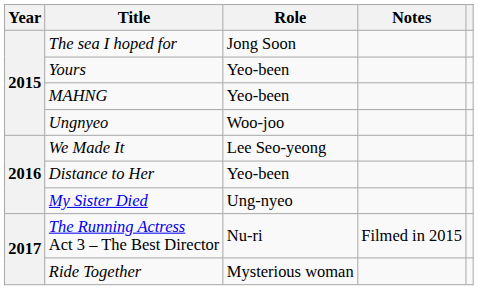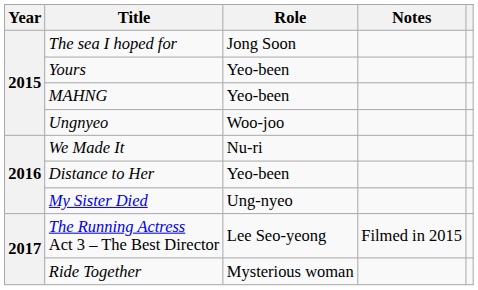 <table class="wikitable plainrowheaders sortable">
 <tr>
 <th scope="col">Year</th>
 <th scope="col">Title</th>
 <th scope="col">Role</th>
 <th scope="col" class="unsortable">Notes</th>
 <th scope="col" class="unsortable"></th>
 </tr>
 <tr>
 <th scope="row" rowspan="4">2015</th>
 <td><em>The sea I hoped for</em></td>
 <td>Jong Soon</td>
 <td></td>
 <td style="text-align:center"></td>
 </tr>
 <tr>
 <td><em>Yours</em></td>
 <td>Yeo-been</td>
 <td></td>
 <td style="text-align:center"></td>
 </tr>
 <tr>
 <td><em>MAHNG</em></td>
 <td>Yeo-been</td>
 <td></td>
 <td style="text-align:center"></td>
 </tr>
 <tr>
 <td><em>Ungnyeo</em></td>
 <td>Woo-joo</td>
 <td></td>
 <td style="text-align:center"></td>
 </tr>
 <tr>
 <th scope="row" rowspan="3">2016</th>
 <td><em>We Made It</em></td>
-<td>Lee Seo-yeong</td>
+<td>Nu-ri</td>
 <td></td>
 <td style="text-align:center"></td>
 </tr>
 <tr>
 <td><em>Distance to Her</em></td>
 <td>Yeo-been</td>
 <td></td>
 <td style="text-align:center"></td>
 </tr>
 <tr>
 <td><a href='#'><em>My Sister Died</em></a></td>
 <td>Ung-nyeo</td>
 <td></td>
 <td style="text-align:center"></td>
 </tr>
 <tr>
 <th scope="row" rowspan="2">2017</th>
 <td><em><a href='#'>The Running Actress</a></em><br>Act 3 – The Best Director</td>
-<td>Nu-ri</td>
+<td>Lee Seo-yeong</td>
 <td>Filmed in 2015</td>
 <td style="text-align:center"></td>
 </tr>
 <tr>
 <td><em>Ride Together</em></td>
 <td>Mysterious woman</td>
 <td></td>
 <td style="text-align:center"></td>
 </tr>
 </table>
